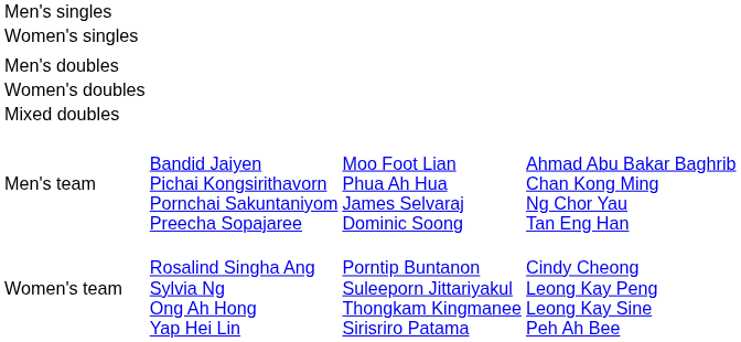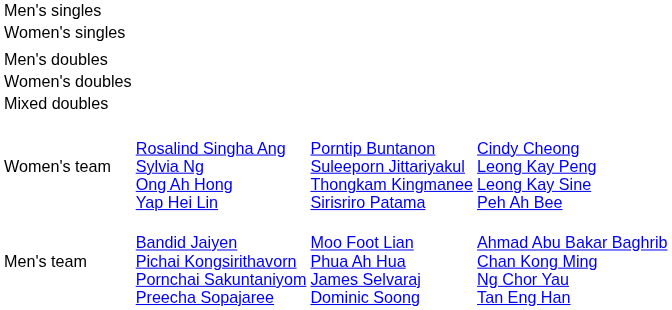 <table>
 <tr>
 <td rowspan="2">Men's singles<br></td>
 <td rowspan="2"></td>
 <td rowspan="2"></td>
 <td></td>
 </tr>
 <tr>
 <td></td>
 </tr>
 <tr>
 <td rowspan="2">Women's singles<br></td>
 <td rowspan="2"></td>
 <td rowspan="2"></td>
 <td></td>
 </tr>
 <tr>
 <td></td>
 </tr>
 <tr>
 <td colspan=4></td>
 </tr>
 <tr>
 <td rowspan="2">Men's doubles<br></td>
 <td rowspan="2"></td>
 <td rowspan="2"></td>
 <td></td>
 </tr>
 <tr>
 <td></td>
 </tr>
 <tr>
 <td rowspan="2">Women's doubles<br></td>
 <td rowspan="2"></td>
 <td rowspan="2"></td>
 <td></td>
 </tr>
 <tr>
 <td></td>
 </tr>
 <tr>
 <td rowspan="2">Mixed doubles<br></td>
 <td rowspan="2"></td>
 <td rowspan="2"></td>
 <td></td>
 </tr>
 <tr>
 <td></td>
 </tr>
 <tr>
 <td colspan=4></td>
 </tr>
 <tr>
+<td>Women's team<br></td>
+<td><br><a href='#'>Rosalind Singha Ang</a><br><a href='#'>Sylvia Ng</a><br><a href='#'>Ong Ah Hong</a><br><a href='#'>Yap Hei Lin</a></td>
+<td><br><a href='#'>Porntip Buntanon</a><br><a href='#'>Suleeporn Jittariyakul</a><br><a href='#'>Thongkam Kingmanee</a><br><a href='#'>Sirisriro Patama</a></td>
+<td><br><a href='#'>Cindy Cheong</a><br><a href='#'>Leong Kay Peng</a><br><a href='#'>Leong Kay Sine</a><br><a href='#'>Peh Ah Bee</a></td>
+</tr>
+<tr>
 <td>Men's team<br></td>
 <td><br><a href='#'>Bandid Jaiyen</a><br><a href='#'>Pichai Kongsirithavorn</a><br><a href='#'>Pornchai Sakuntaniyom</a><br><a href='#'>Preecha Sopajaree</a></td>
 <td><br><a href='#'>Moo Foot Lian</a><br><a href='#'>Phua Ah Hua</a><br><a href='#'>James Selvaraj</a><br><a href='#'>Dominic Soong</a></td>
 <td><br><a href='#'>Ahmad Abu Bakar Baghrib</a><br><a href='#'>Chan Kong Ming</a><br><a href='#'>Ng Chor Yau</a><br><a href='#'>Tan Eng Han</a></td>
 </tr>
-<tr>
-<td>Women's team<br></td>
-<td><br><a href='#'>Rosalind Singha Ang</a><br><a href='#'>Sylvia Ng</a><br><a href='#'>Ong Ah Hong</a><br><a href='#'>Yap Hei Lin</a></td>
-<td><br><a href='#'>Porntip Buntanon</a><br><a href='#'>Suleeporn Jittariyakul</a><br><a href='#'>Thongkam Kingmanee</a><br><a href='#'>Sirisriro Patama</a></td>
-<td><br><a href='#'>Cindy Cheong</a><br><a href='#'>Leong Kay Peng</a><br><a href='#'>Leong Kay Sine</a><br><a href='#'>Peh Ah Bee</a></td>
-</tr>
 </table>
